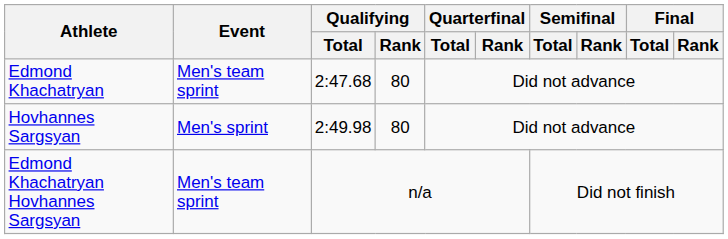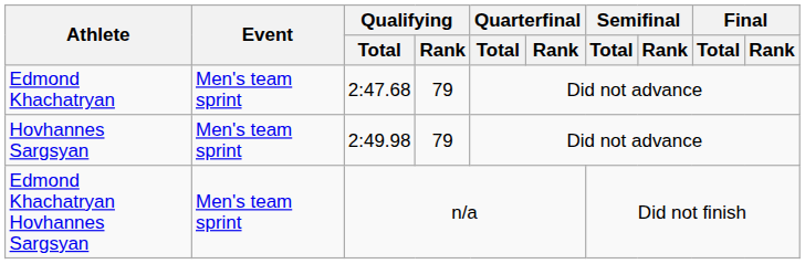 <table class="wikitable" style="font-size:90%">
 <tr>
 <th rowspan="2">Athlete</th>
 <th rowspan="2">Event</th>
 <th colspan="2">Qualifying</th>
 <th colspan="2">Quarterfinal</th>
 <th colspan="2">Semifinal</th>
 <th colspan="2">Final</th>
 </tr>
 <tr>
 <th>Total</th>
 <th>Rank</th>
 <th>Total</th>
 <th>Rank</th>
 <th>Total</th>
 <th>Rank</th>
 <th>Total</th>
 <th>Rank</th>
 </tr>
 <tr>
 <td><a href='#'>Edmond Khachatryan</a></td>
 <td><a href='#'>Men's team sprint</a></td>
 <td align="center">2:47.68</td>
-<td align="center">80</td>
+<td align="center">79</td>
 <td colspan =8 align="center">Did not advance</td>
 </tr>
 <tr>
 <td><a href='#'>Hovhannes Sargsyan</a></td>
-<td><a href='#'>Men's sprint</a></td>
+<td><a href='#'>Men's team sprint</a></td>
 <td align="center">2:49.98</td>
-<td align="center">80</td>
+<td align="center">79</td>
 <td colspan =8 align="center">Did not advance</td>
 </tr>
 <tr>
 <td><a href='#'>Edmond Khachatryan</a> <br> <a href='#'>Hovhannes Sargsyan</a></td>
 <td><a href='#'>Men's team sprint</a></td>
 <td colspan=4 align="center">n/a</td>
 <td colspan=6 align="center">Did not finish</td>
 </tr>
 </table>
